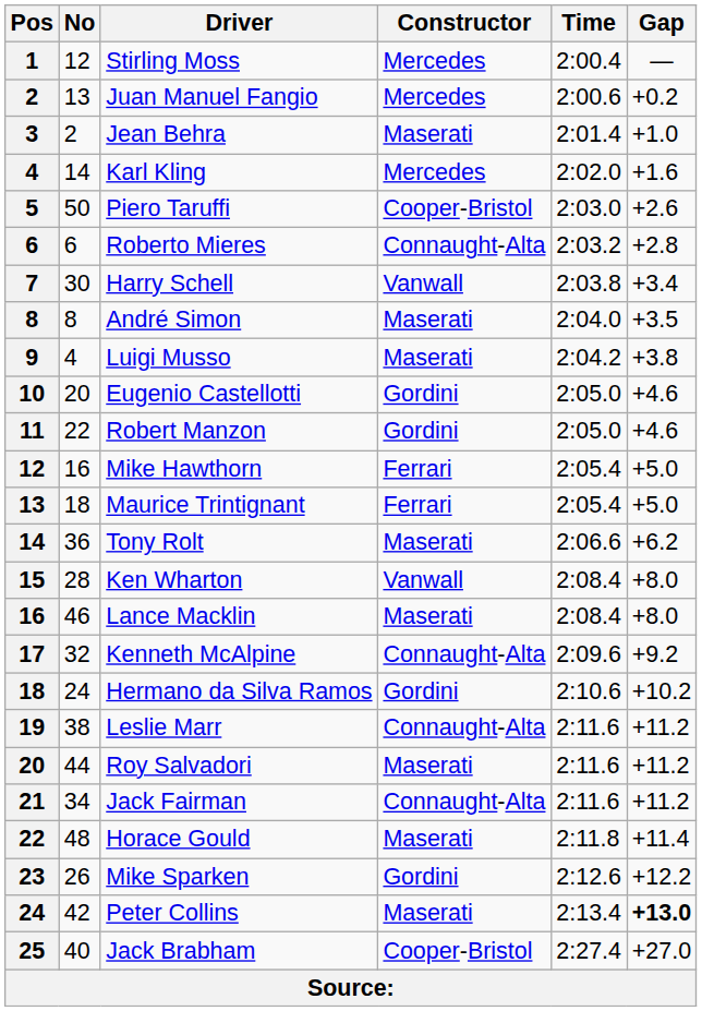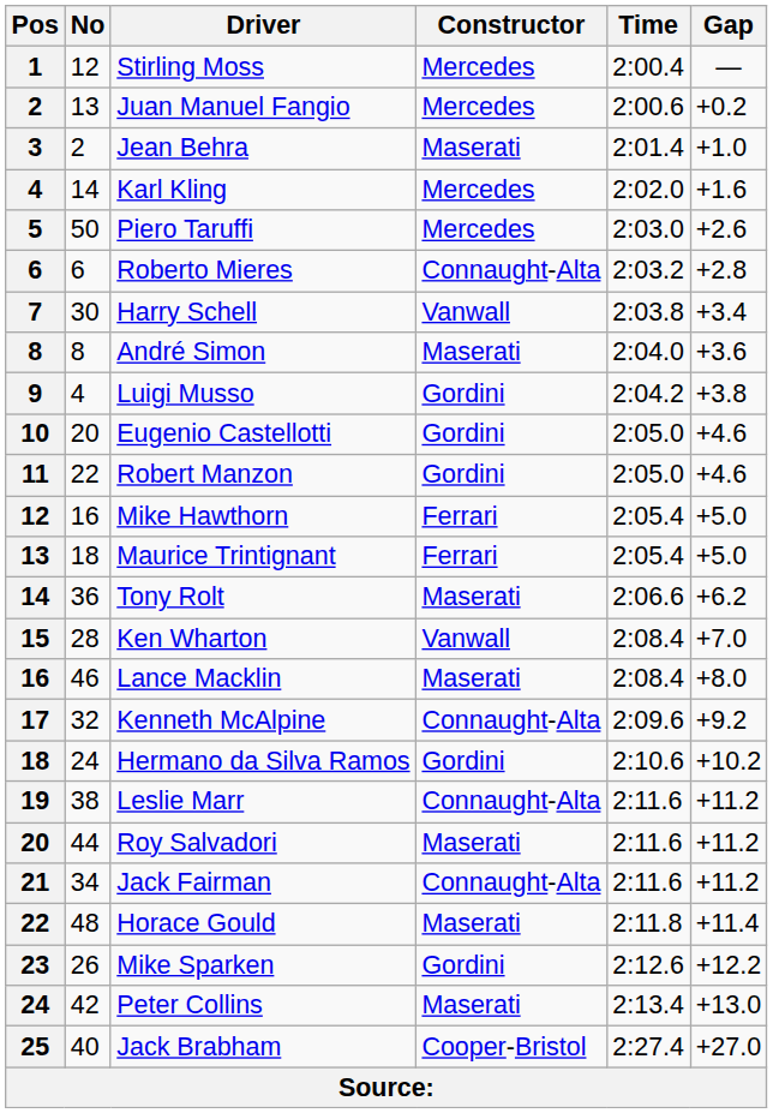 <table class="wikitable sortable">
 <tr>
 <th>Pos</th>
 <th>No</th>
 <th>Driver</th>
 <th>Constructor</th>
 <th>Time</th>
 <th>Gap</th>
 </tr>
 <tr>
 <th>1</th>
 <td>12</td>
 <td> <a href='#'>Stirling Moss</a></td>
 <td><a href='#'>Mercedes</a></td>
 <td>2:00.4</td>
 <td align="center">—</td>
 </tr>
 <tr>
 <th>2</th>
 <td>13</td>
 <td> <a href='#'>Juan Manuel Fangio</a></td>
 <td><a href='#'>Mercedes</a></td>
 <td>2:00.6</td>
 <td>+0.2</td>
 </tr>
 <tr>
 <th>3</th>
 <td>2</td>
 <td> <a href='#'>Jean Behra</a></td>
 <td><a href='#'>Maserati</a></td>
 <td>2:01.4</td>
 <td>+1.0</td>
 </tr>
 <tr>
 <th>4</th>
 <td>14</td>
 <td> <a href='#'>Karl Kling</a></td>
 <td><a href='#'>Mercedes</a></td>
 <td>2:02.0</td>
 <td>+1.6</td>
 </tr>
 <tr>
 <th>5</th>
 <td>50</td>
 <td> <a href='#'>Piero Taruffi</a></td>
-<td><a href='#'>Cooper</a>-<a href='#'>Bristol</a></td>
+<td><a href='#'>Mercedes</a></td>
 <td>2:03.0</td>
 <td>+2.6</td>
 </tr>
 <tr>
 <th>6</th>
 <td>6</td>
 <td> <a href='#'>Roberto Mieres</a></td>
 <td><a href='#'>Connaught</a>-<a href='#'>Alta</a></td>
 <td>2:03.2</td>
 <td>+2.8</td>
 </tr>
 <tr>
 <th>7</th>
 <td>30</td>
 <td> <a href='#'>Harry Schell</a></td>
 <td><a href='#'>Vanwall</a></td>
 <td>2:03.8</td>
 <td>+3.4</td>
 </tr>
 <tr>
 <th>8</th>
 <td>8</td>
 <td> <a href='#'>André Simon</a></td>
 <td><a href='#'>Maserati</a></td>
 <td>2:04.0</td>
-<td>+3.5</td>
+<td>+3.6</td>
 </tr>
 <tr>
 <th>9</th>
 <td>4</td>
 <td> <a href='#'>Luigi Musso</a></td>
-<td><a href='#'>Maserati</a></td>
+<td><a href='#'>Gordini</a></td>
 <td>2:04.2</td>
 <td>+3.8</td>
 </tr>
 <tr>
 <th>10</th>
 <td>20</td>
 <td> <a href='#'>Eugenio Castellotti</a></td>
 <td><a href='#'>Gordini</a></td>
 <td>2:05.0</td>
 <td>+4.6</td>
 </tr>
 <tr>
 <th>11</th>
 <td>22</td>
 <td> <a href='#'>Robert Manzon</a></td>
 <td><a href='#'>Gordini</a></td>
 <td>2:05.0</td>
 <td>+4.6</td>
 </tr>
 <tr>
 <th>12</th>
 <td>16</td>
 <td> <a href='#'>Mike Hawthorn</a></td>
 <td><a href='#'>Ferrari</a></td>
 <td>2:05.4</td>
 <td>+5.0</td>
 </tr>
 <tr>
 <th>13</th>
 <td>18</td>
 <td> <a href='#'>Maurice Trintignant</a></td>
 <td><a href='#'>Ferrari</a></td>
 <td>2:05.4</td>
 <td>+5.0</td>
 </tr>
 <tr>
 <th>14</th>
 <td>36</td>
 <td> <a href='#'>Tony Rolt</a></td>
 <td><a href='#'>Maserati</a></td>
 <td>2:06.6</td>
 <td>+6.2</td>
 </tr>
 <tr>
 <th>15</th>
 <td>28</td>
 <td> <a href='#'>Ken Wharton</a></td>
 <td><a href='#'>Vanwall</a></td>
 <td>2:08.4</td>
-<td>+8.0</td>
+<td>+7.0</td>
 </tr>
 <tr>
 <th>16</th>
 <td>46</td>
 <td> <a href='#'>Lance Macklin</a></td>
 <td><a href='#'>Maserati</a></td>
 <td>2:08.4</td>
 <td>+8.0</td>
 </tr>
 <tr>
 <th>17</th>
 <td>32</td>
 <td> <a href='#'>Kenneth McAlpine</a></td>
 <td><a href='#'>Connaught</a>-<a href='#'>Alta</a></td>
 <td>2:09.6</td>
 <td>+9.2</td>
 </tr>
 <tr>
 <th>18</th>
 <td>24</td>
 <td> <a href='#'>Hermano da Silva Ramos</a></td>
 <td><a href='#'>Gordini</a></td>
 <td>2:10.6</td>
 <td>+10.2</td>
 </tr>
 <tr>
 <th>19</th>
 <td>38</td>
 <td> <a href='#'>Leslie Marr</a></td>
 <td><a href='#'>Connaught</a>-<a href='#'>Alta</a></td>
 <td>2:11.6</td>
 <td>+11.2</td>
 </tr>
 <tr>
 <th>20</th>
 <td>44</td>
 <td> <a href='#'>Roy Salvadori</a></td>
 <td><a href='#'>Maserati</a></td>
 <td>2:11.6</td>
 <td>+11.2</td>
 </tr>
 <tr>
 <th>21</th>
 <td>34</td>
 <td> <a href='#'>Jack Fairman</a></td>
 <td><a href='#'>Connaught</a>-<a href='#'>Alta</a></td>
 <td>2:11.6</td>
 <td>+11.2</td>
 </tr>
 <tr>
 <th>22</th>
 <td>48</td>
 <td> <a href='#'>Horace Gould</a></td>
 <td><a href='#'>Maserati</a></td>
 <td>2:11.8</td>
 <td>+11.4</td>
 </tr>
 <tr>
 <th>23</th>
 <td>26</td>
 <td> <a href='#'>Mike Sparken</a></td>
 <td><a href='#'>Gordini</a></td>
 <td>2:12.6</td>
 <td>+12.2</td>
 </tr>
 <tr>
 <th>24</th>
 <td>42</td>
 <td> <a href='#'>Peter Collins</a></td>
 <td><a href='#'>Maserati</a></td>
 <td>2:13.4</td>
-<td><strong>+13.0</strong></td>
+<td>+13.0</td>
 </tr>
 <tr>
 <th>25</th>
 <td>40</td>
 <td> <a href='#'>Jack Brabham</a></td>
 <td><a href='#'>Cooper</a>-<a href='#'>Bristol</a></td>
 <td>2:27.4</td>
 <td>+27.0</td>
 </tr>
 <tr>
 <th colspan="6">Source:</th>
 </tr>
 </table>
